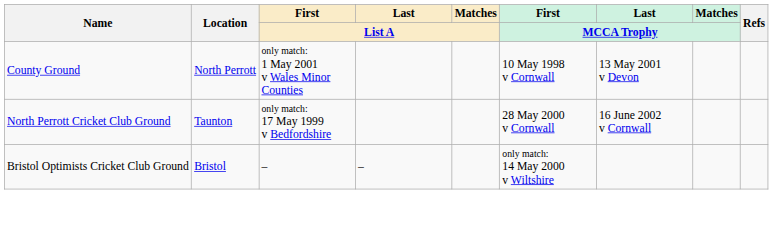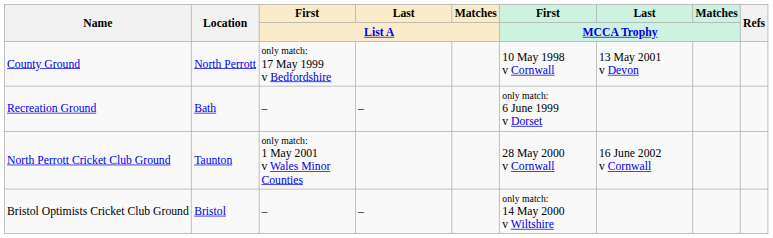 <table class="wikitable sortable">
 <tr>
 <th rowspan="2">Name</th>
 <th rowspan="2">Location</th>
 <th width="125" class="unsortable" style="background:#faecc8">First</th>
 <th width="125" class="unsortable" style="background:#faecc8">Last</th>
 <th style="background:#faecc8">Matches</th>
 <th width="125" class="unsortable" style="background:#cef2e0">First</th>
 <th width="125" class="unsortable" style="background:#cef2e0">Last</th>
 <th style="background:#cef2e0">Matches</th>
 <th rowspan="2" class="unsortable">Refs</th>
 </tr>
 <tr class="unsortable">
 <th colspan="3" style="background:#faecc8"><a href='#'>List A</a></th>
 <th colspan="3" style="background:#cef2e0"><a href='#'>MCCA Trophy</a></th>
 </tr>
 <tr>
 <td><a href='#'>County Ground</a><br></td>
 <td><a href='#'>North Perrott</a></td>
-<td><small>only match:</small><br>1 May 2001<br>v <a href='#'>Wales Minor Counties</a></td>
+<td><small>only match:</small><br>17 May 1999<br>v <a href='#'>Bedfordshire</a></td>
 <td> </td>
 <td></td>
 <td>10 May 1998<br>v <a href='#'>Cornwall</a></td>
 <td>13 May 2001<br>v <a href='#'>Devon</a></td>
 <td></td>
 <td></td>
 </tr>
 <tr>
+<td><a href='#'>Recreation Ground</a><br></td>
+<td><a href='#'>Bath</a></td>
+<td>–</td>
+<td>–</td>
+<td></td>
+<td><small>only match:</small><br>6 June 1999<br>v <a href='#'>Dorset</a></td>
+<td> </td>
+<td></td>
+<td></td>
+</tr>
+<tr>
 <td><a href='#'>North Perrott Cricket Club Ground</a><br></td>
 <td><a href='#'>Taunton</a></td>
-<td><small>only match:</small><br>17 May 1999<br>v <a href='#'>Bedfordshire</a></td>
+<td><small>only match:</small><br>1 May 2001<br>v <a href='#'>Wales Minor Counties</a></td>
 <td> </td>
 <td></td>
 <td>28 May 2000<br>v <a href='#'>Cornwall</a></td>
 <td>16 June 2002<br>v <a href='#'>Cornwall</a></td>
 <td></td>
 <td></td>
 </tr>
 <tr>
 <td>Bristol Optimists Cricket Club Ground</td>
 <td><a href='#'>Bristol</a></td>
 <td>–</td>
 <td>–</td>
 <td></td>
 <td><small>only match:</small><br>14 May 2000<br>v <a href='#'>Wiltshire</a></td>
 <td> </td>
 <td></td>
 <td></td>
 </tr>
 </table>
